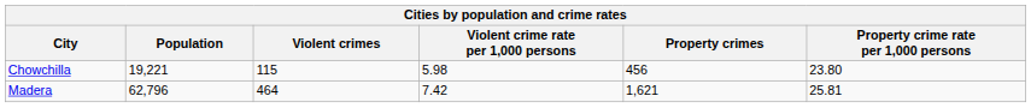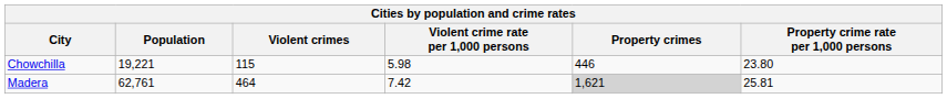 <table class="wikitable collapsible collapsed sortable" style="width: 100%;">
 <tr>
 <th colspan="9">Cities by population and crime rates</th>
 </tr>
 <tr>
 <th>City</th>
 <th data-sort-type="number">Population</th>
 <th data-sort-type="number">Violent crimes</th>
 <th data-sort-type="number">Violent crime rate<br>per 1,000 persons</th>
 <th data-sort-type="number">Property crimes</th>
 <th data-sort-type="number">Property crime rate<br>per 1,000 persons</th>
 </tr>
 <tr>
 <td><a href='#'>Chowchilla</a></td>
 <td>19,221</td>
 <td>115</td>
 <td>5.98</td>
-<td>456</td>
+<td>446</td>
 <td>23.80</td>
 </tr>
 <tr>
 <td><a href='#'>Madera</a></td>
-<td>62,796</td>
+<td>62,761</td>
 <td>464</td>
 <td>7.42</td>
-<td>1,621</td>
+<td style="background: lightgrey;">1,621</td>
 <td>25.81</td>
 </tr>
 </table>
